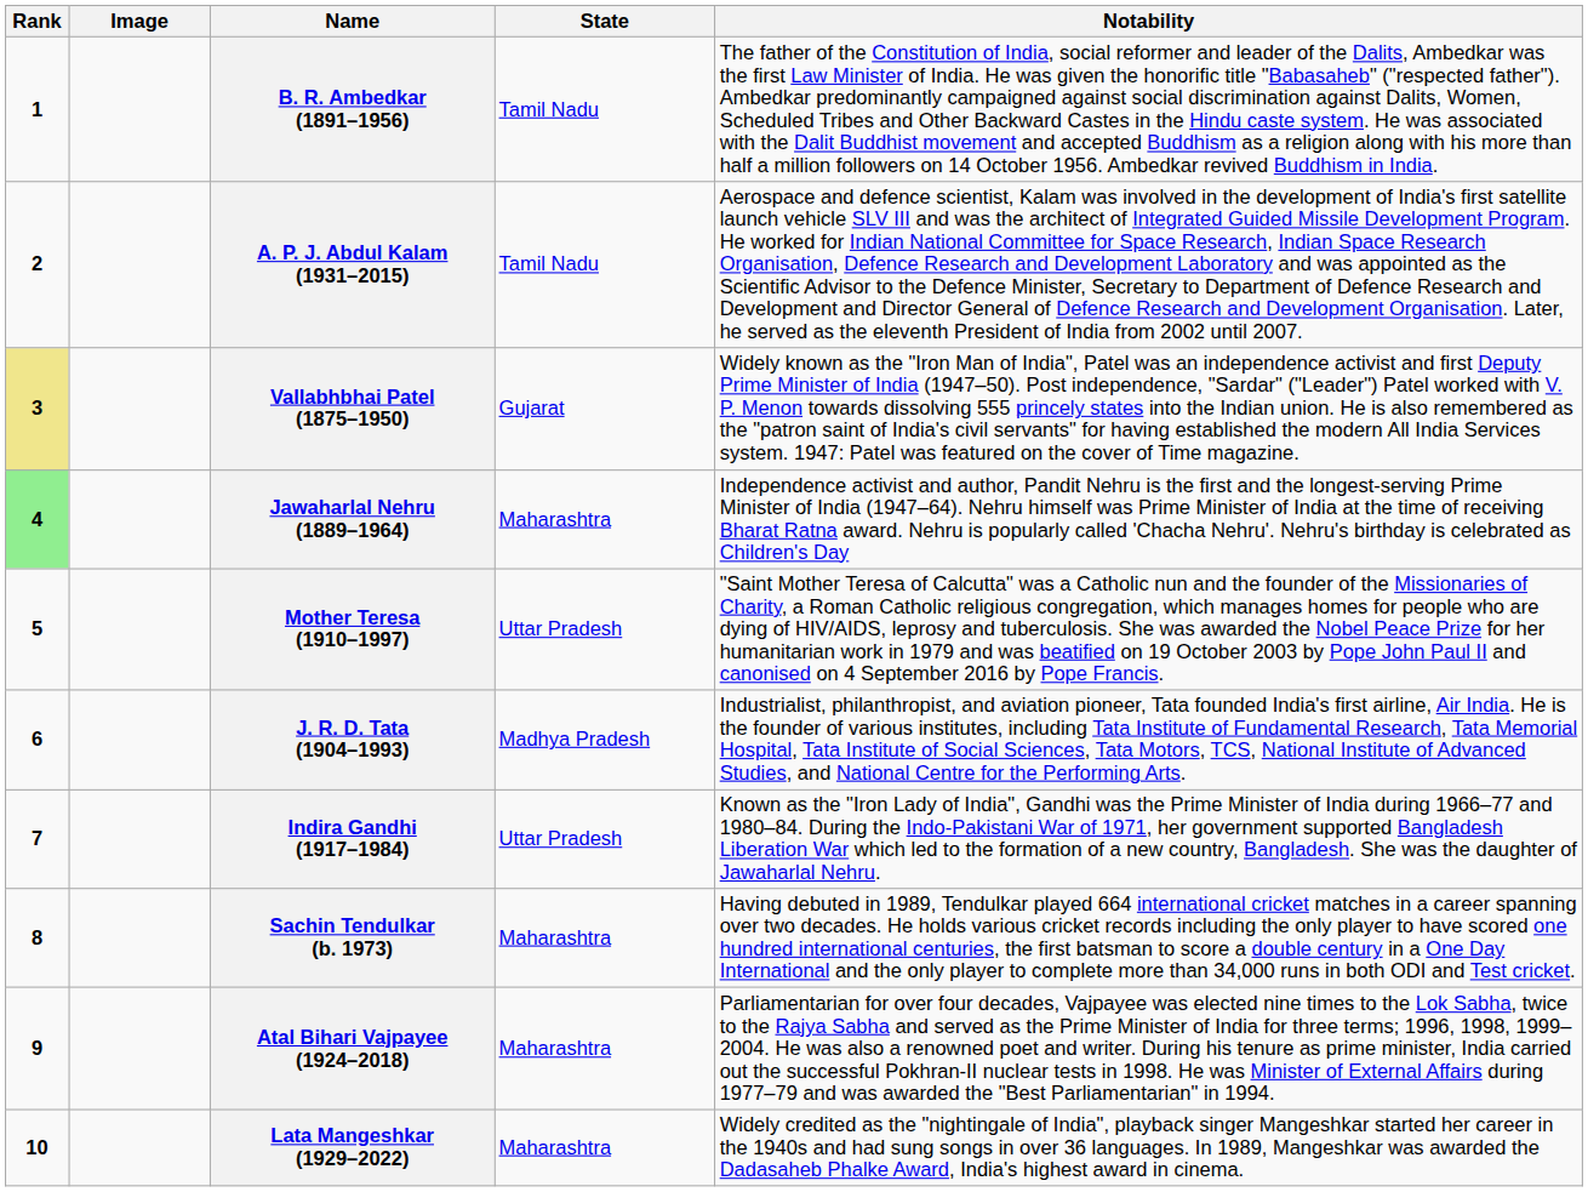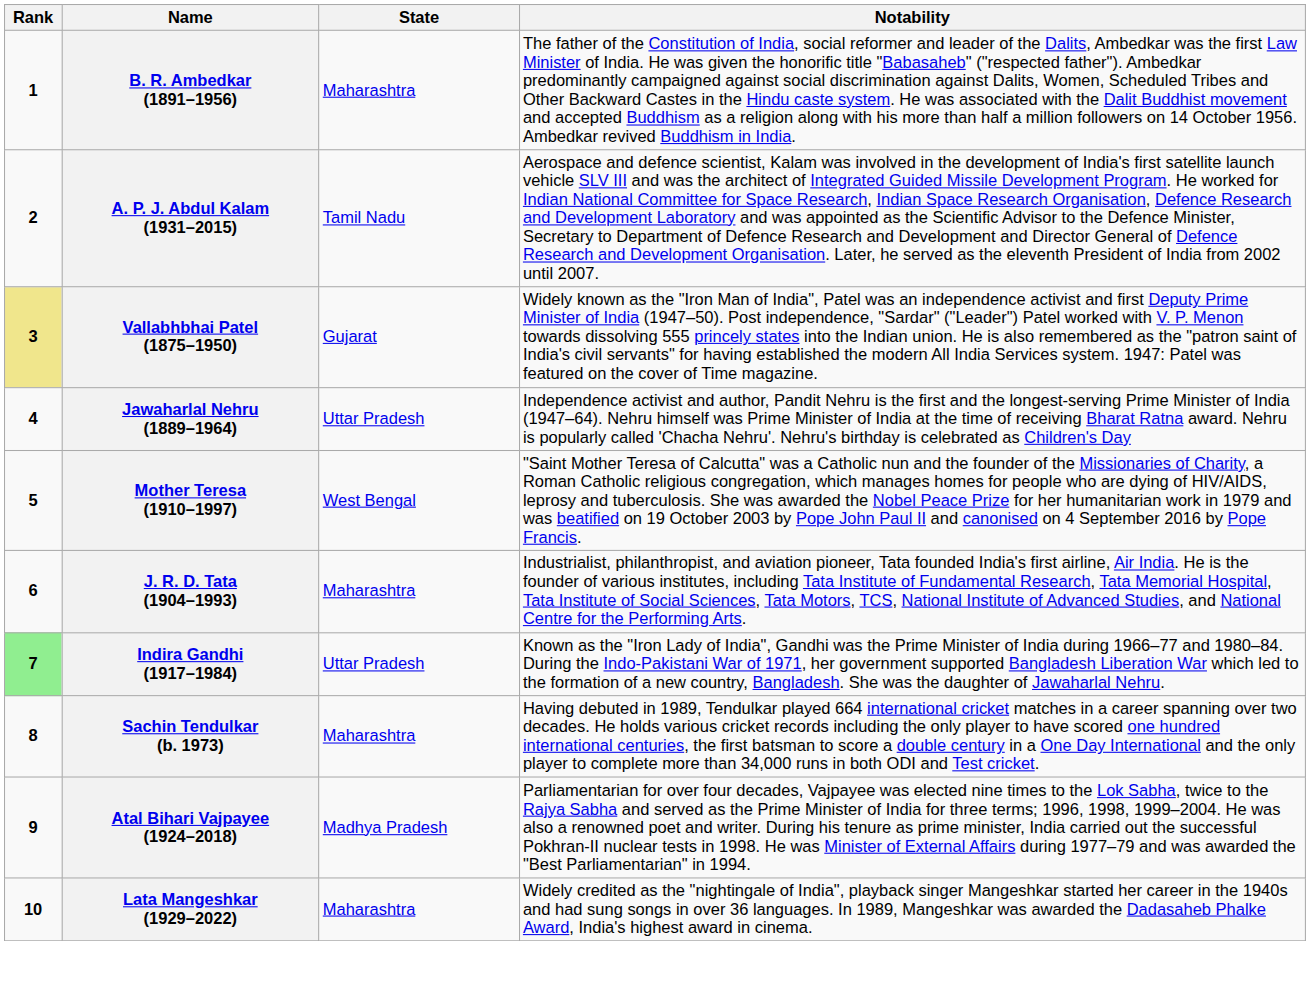 <table class="wikitable plainrowheaders" style="width:100%">
 <tr>
 <th scope="col" style="width:4%">Rank</th>
-<th scope="col" style="width:9%">Image</th>
 <th scope="col" style="width:18%">Name</th>
 <th scope="col" style="width:14%">State</th>
 <th scope="col" style="width:55%">Notability</th>
 </tr>
 <tr>
 <td align="center"><strong>1</strong></td>
-<td align="center"></td>
 <th scope="row"><a href='#'>B. R. Ambedkar</a><br> (1891–1956)</th>
-<td><a href='#'>Tamil Nadu</a></td>
+<td><a href='#'>Maharashtra</a></td>
 <td>The father of the <a href='#'>Constitution of India</a>, social reformer and leader of the <a href='#'>Dalits</a>, Ambedkar was the  first <a href='#'>Law Minister</a> of India. He was given the honorific title "<a href='#'>Babasaheb</a>" ("respected father"). Ambedkar predominantly campaigned against social discrimination against Dalits, Women, Scheduled Tribes and Other Backward Castes in the <a href='#'>Hindu caste system</a>. He was associated with the <a href='#'>Dalit Buddhist movement</a> and accepted <a href='#'>Buddhism</a> as a religion along with his more than half a million followers on 14 October 1956. Ambedkar revived <a href='#'>Buddhism in India</a>.</td>
 </tr>
 <tr>
 <td align="center"><strong>2</strong></td>
-<td align="center"></td>
 <th scope="row"><a href='#'>A. P. J. Abdul Kalam</a><br>(1931–2015)</th>
 <td><a href='#'>Tamil Nadu</a></td>
 <td>Aerospace and defence scientist, Kalam was involved in the development of India's first satellite launch vehicle <a href='#'>SLV III</a> and was the architect of <a href='#'>Integrated Guided Missile Development Program</a>. He worked for <a href='#'>Indian National Committee for Space Research</a>, <a href='#'>Indian Space Research Organisation</a>, <a href='#'>Defence Research and Development Laboratory</a> and was appointed as the Scientific Advisor to the Defence Minister, Secretary to Department of Defence Research and Development and Director General of <a href='#'>Defence Research and Development Organisation</a>. Later, he served as the eleventh President of India from 2002 until 2007.</td>
 </tr>
 <tr>
 <td align="center" style="background: khaki;"><strong>3</strong></td>
-<td align="center"></td>
 <th scope="row"><a href='#'>Vallabhbhai Patel</a><br>(1875–1950)</th>
 <td><a href='#'>Gujarat</a></td>
 <td>Widely known as the "Iron Man of India", Patel was an independence activist and first <a href='#'>Deputy Prime Minister of India</a> (1947–50). Post independence, "Sardar" ("Leader") Patel worked with <a href='#'>V. P. Menon</a> towards dissolving 555 <a href='#'>princely states</a> into the Indian union. He is also remembered as the "patron saint of India's civil servants" for having established the modern All India Services system. 1947: Patel was featured on the cover of Time magazine.</td>
 </tr>
 <tr>
-<td align="center" style="background: lightgreen;"><strong>4</strong></td>
-<td align="center"></td>
+<td align="center"><strong>4</strong></td>
 <th scope="row"><a href='#'>Jawaharlal Nehru</a><br>(1889–1964)</th>
-<td><a href='#'>Maharashtra</a></td>
+<td><a href='#'>Uttar Pradesh</a></td>
 <td>Independence activist and author, Pandit Nehru is the first and the longest-serving Prime Minister of India (1947–64). Nehru himself was Prime Minister of India at the time of receiving <a href='#'>Bharat Ratna</a> award. Nehru is popularly called 'Chacha Nehru'. Nehru's birthday is celebrated as <a href='#'>Children's Day</a></td>
 </tr>
 <tr>
 <td align="center"><strong>5</strong></td>
-<td align="center"></td>
 <th scope="row"><a href='#'>Mother Teresa</a> <br>(1910–1997)</th>
-<td><a href='#'>Uttar Pradesh</a></td>
+<td><a href='#'>West Bengal</a> <br> </td>
 <td>"Saint Mother Teresa of Calcutta" was a Catholic nun and the founder of the <a href='#'>Missionaries of Charity</a>, a Roman Catholic religious congregation, which manages homes for people who are dying of HIV/AIDS, leprosy and tuberculosis. She was awarded the <a href='#'>Nobel Peace Prize</a> for her humanitarian work in 1979 and was <a href='#'>beatified</a> on 19 October 2003 by <a href='#'>Pope John Paul II</a> and <a href='#'>canonised</a> on 4 September 2016 by <a href='#'>Pope Francis</a>.</td>
 </tr>
 <tr>
 <td align="center"><strong>6</strong></td>
-<td align="center"><br></td>
 <th scope="row"><a href='#'>J. R. D. Tata</a><br>(1904–1993)</th>
-<td><a href='#'>Madhya Pradesh</a></td>
+<td><a href='#'>Maharashtra</a></td>
 <td>Industrialist, philanthropist, and aviation pioneer, Tata founded India's first airline, <a href='#'>Air India</a>. He is the founder of various institutes, including <a href='#'>Tata Institute of Fundamental Research</a>, <a href='#'>Tata Memorial Hospital</a>, <a href='#'>Tata Institute of Social Sciences</a>, <a href='#'>Tata Motors</a>, <a href='#'>TCS</a>, <a href='#'>National Institute of Advanced Studies</a>, and <a href='#'>National Centre for the Performing Arts</a>.</td>
 </tr>
 <tr>
-<td align="center"><strong>7</strong></td>
-<td align="center"></td>
+<td align="center" style="background: lightgreen;"><strong>7</strong></td>
 <th scope="row"><a href='#'>Indira Gandhi</a><br>(1917–1984)</th>
 <td><a href='#'>Uttar Pradesh</a></td>
 <td>Known as the "Iron Lady of India", Gandhi was the Prime Minister of India during 1966–77 and 1980–84. During the <a href='#'>Indo-Pakistani War of 1971</a>, her government supported <a href='#'>Bangladesh Liberation War</a> which led to the formation of a new country, <a href='#'>Bangladesh</a>. She was the daughter of <a href='#'>Jawaharlal Nehru</a>.</td>
 </tr>
 <tr>
 <td align="center"><strong>8</strong></td>
-<td align="center"></td>
 <th scope="row"><a href='#'>Sachin Tendulkar</a><br>(b. 1973)</th>
 <td><a href='#'>Maharashtra</a></td>
 <td>Having debuted in 1989, Tendulkar played 664 <a href='#'>international cricket</a> matches in a career spanning over two decades. He holds various cricket records including the only player to have scored <a href='#'>one hundred international centuries</a>, the first batsman to score a <a href='#'>double century</a> in a <a href='#'>One Day International</a> and the only player to complete more than 34,000 runs in both ODI and <a href='#'>Test cricket</a>.</td>
 </tr>
 <tr>
 <td align="center"><strong>9</strong></td>
-<td align="center"></td>
 <th scope="row"><a href='#'>Atal Bihari Vajpayee</a><br> (1924–2018)</th>
-<td><a href='#'>Maharashtra</a></td>
+<td><a href='#'>Madhya Pradesh</a></td>
 <td>Parliamentarian for over four decades, Vajpayee was elected nine times to the <a href='#'>Lok Sabha</a>, twice to the <a href='#'>Rajya Sabha</a> and served as the Prime Minister of India for three terms; 1996, 1998, 1999–2004. He was also a renowned poet and writer. During his tenure as prime minister, India carried out the successful Pokhran-II nuclear tests in 1998. He was <a href='#'>Minister of External Affairs</a> during 1977–79 and was awarded the "Best Parliamentarian" in 1994.</td>
 </tr>
 <tr>
 <td align="center"><strong>10</strong></td>
-<td align="center"></td>
 <th scope="row"><a href='#'>Lata Mangeshkar</a><br>(1929–2022)</th>
 <td><a href='#'>Maharashtra</a></td>
 <td>Widely credited as the "nightingale of India", playback singer Mangeshkar started her career in the 1940s and had sung songs in over 36 languages. In 1989, Mangeshkar was awarded the <a href='#'>Dadasaheb Phalke Award</a>, India's highest award in cinema.</td>
 </tr>
 </table>
